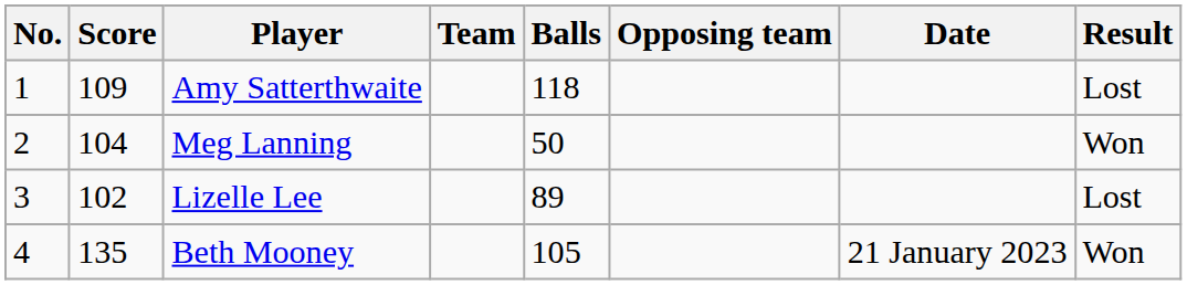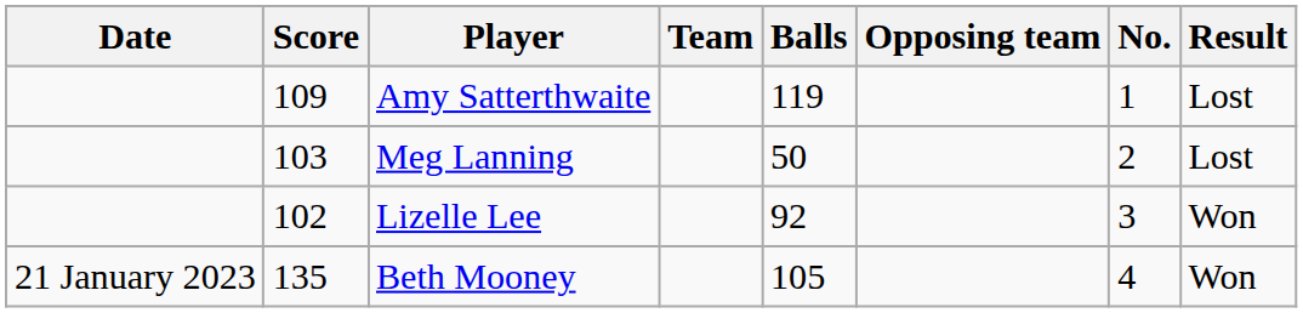 <table class="wikitable sortable" style="font-size:95%">
 <tr>
-<th>No.</th>
+<th>Date</th>
 <th>Score</th>
 <th>Player</th>
 <th>Team</th>
 <th>Balls</th>
 <th>Opposing team</th>
-<th>Date</th>
+<th>No.</th>
 <th>Result</th>
 </tr>
 <tr>
-<td>1</td>
+<td></td>
 <td>109</td>
 <td><a href='#'>Amy Satterthwaite</a></td>
 <td></td>
-<td> 118</td>
+<td> 119</td>
 <td></td>
-<td></td>
+<td>1</td>
 <td>Lost</td>
 </tr>
 <tr>
-<td>2</td>
-<td>104</td>
+<td></td>
+<td>103</td>
 <td><a href='#'>Meg Lanning</a></td>
 <td></td>
 <td> 50</td>
 <td></td>
+<td>2</td>
+<td>Lost</td>
+</tr>
+<tr>
 <td></td>
+<td>102</td>
+<td><a href='#'>Lizelle Lee</a></td>
+<td></td>
+<td> 92</td>
+<td></td>
+<td>3</td>
 <td>Won</td>
 </tr>
 <tr>
-<td>3</td>
-<td>102</td>
-<td><a href='#'>Lizelle Lee</a></td>
-<td></td>
-<td> 89</td>
-<td></td>
-<td></td>
-<td>Lost</td>
-</tr>
-<tr>
-<td>4</td>
+<td>21 January 2023</td>
 <td>135</td>
 <td><a href='#'>Beth Mooney</a></td>
 <td></td>
 <td> 105</td>
 <td></td>
-<td>21 January 2023</td>
+<td>4</td>
 <td>Won</td>
 </tr>
 </table>
